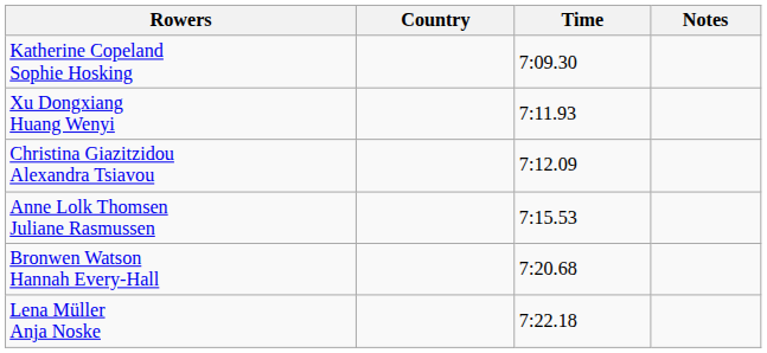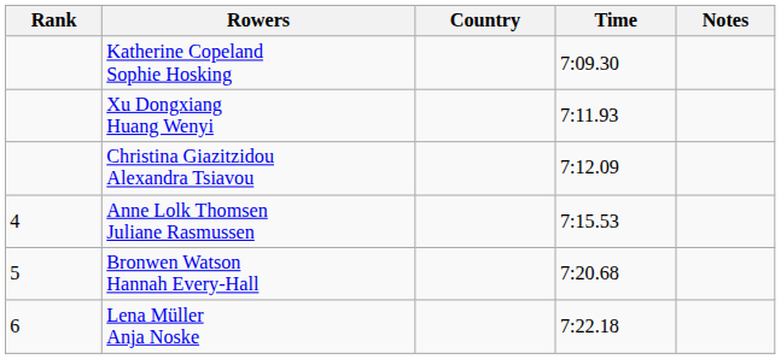 <table class="wikitable sortable" width=50%>
 <tr>
+<th>Rank</th>
 <th>Rowers</th>
 <th>Country</th>
 <th>Time</th>
 <th>Notes</th>
 </tr>
 <tr>
+<td></td>
 <td><a href='#'>Katherine Copeland</a><br><a href='#'>Sophie Hosking</a></td>
 <td></td>
 <td>7:09.30</td>
 <td></td>
 </tr>
 <tr>
+<td></td>
 <td><a href='#'>Xu Dongxiang</a><br><a href='#'>Huang Wenyi</a></td>
 <td></td>
 <td>7:11.93</td>
 <td></td>
 </tr>
 <tr>
+<td></td>
 <td><a href='#'>Christina Giazitzidou</a><br><a href='#'>Alexandra Tsiavou</a></td>
 <td></td>
 <td>7:12.09</td>
 <td></td>
 </tr>
 <tr>
+<td>4</td>
 <td><a href='#'>Anne Lolk Thomsen</a><br><a href='#'>Juliane Rasmussen</a></td>
 <td></td>
 <td>7:15.53</td>
 <td></td>
 </tr>
 <tr>
+<td>5</td>
 <td><a href='#'>Bronwen Watson</a><br><a href='#'>Hannah Every-Hall</a></td>
 <td></td>
 <td>7:20.68</td>
 <td></td>
 </tr>
 <tr>
+<td>6</td>
 <td><a href='#'>Lena Müller</a><br><a href='#'>Anja Noske</a></td>
 <td></td>
 <td>7:22.18</td>
 <td></td>
 </tr>
 </table>
